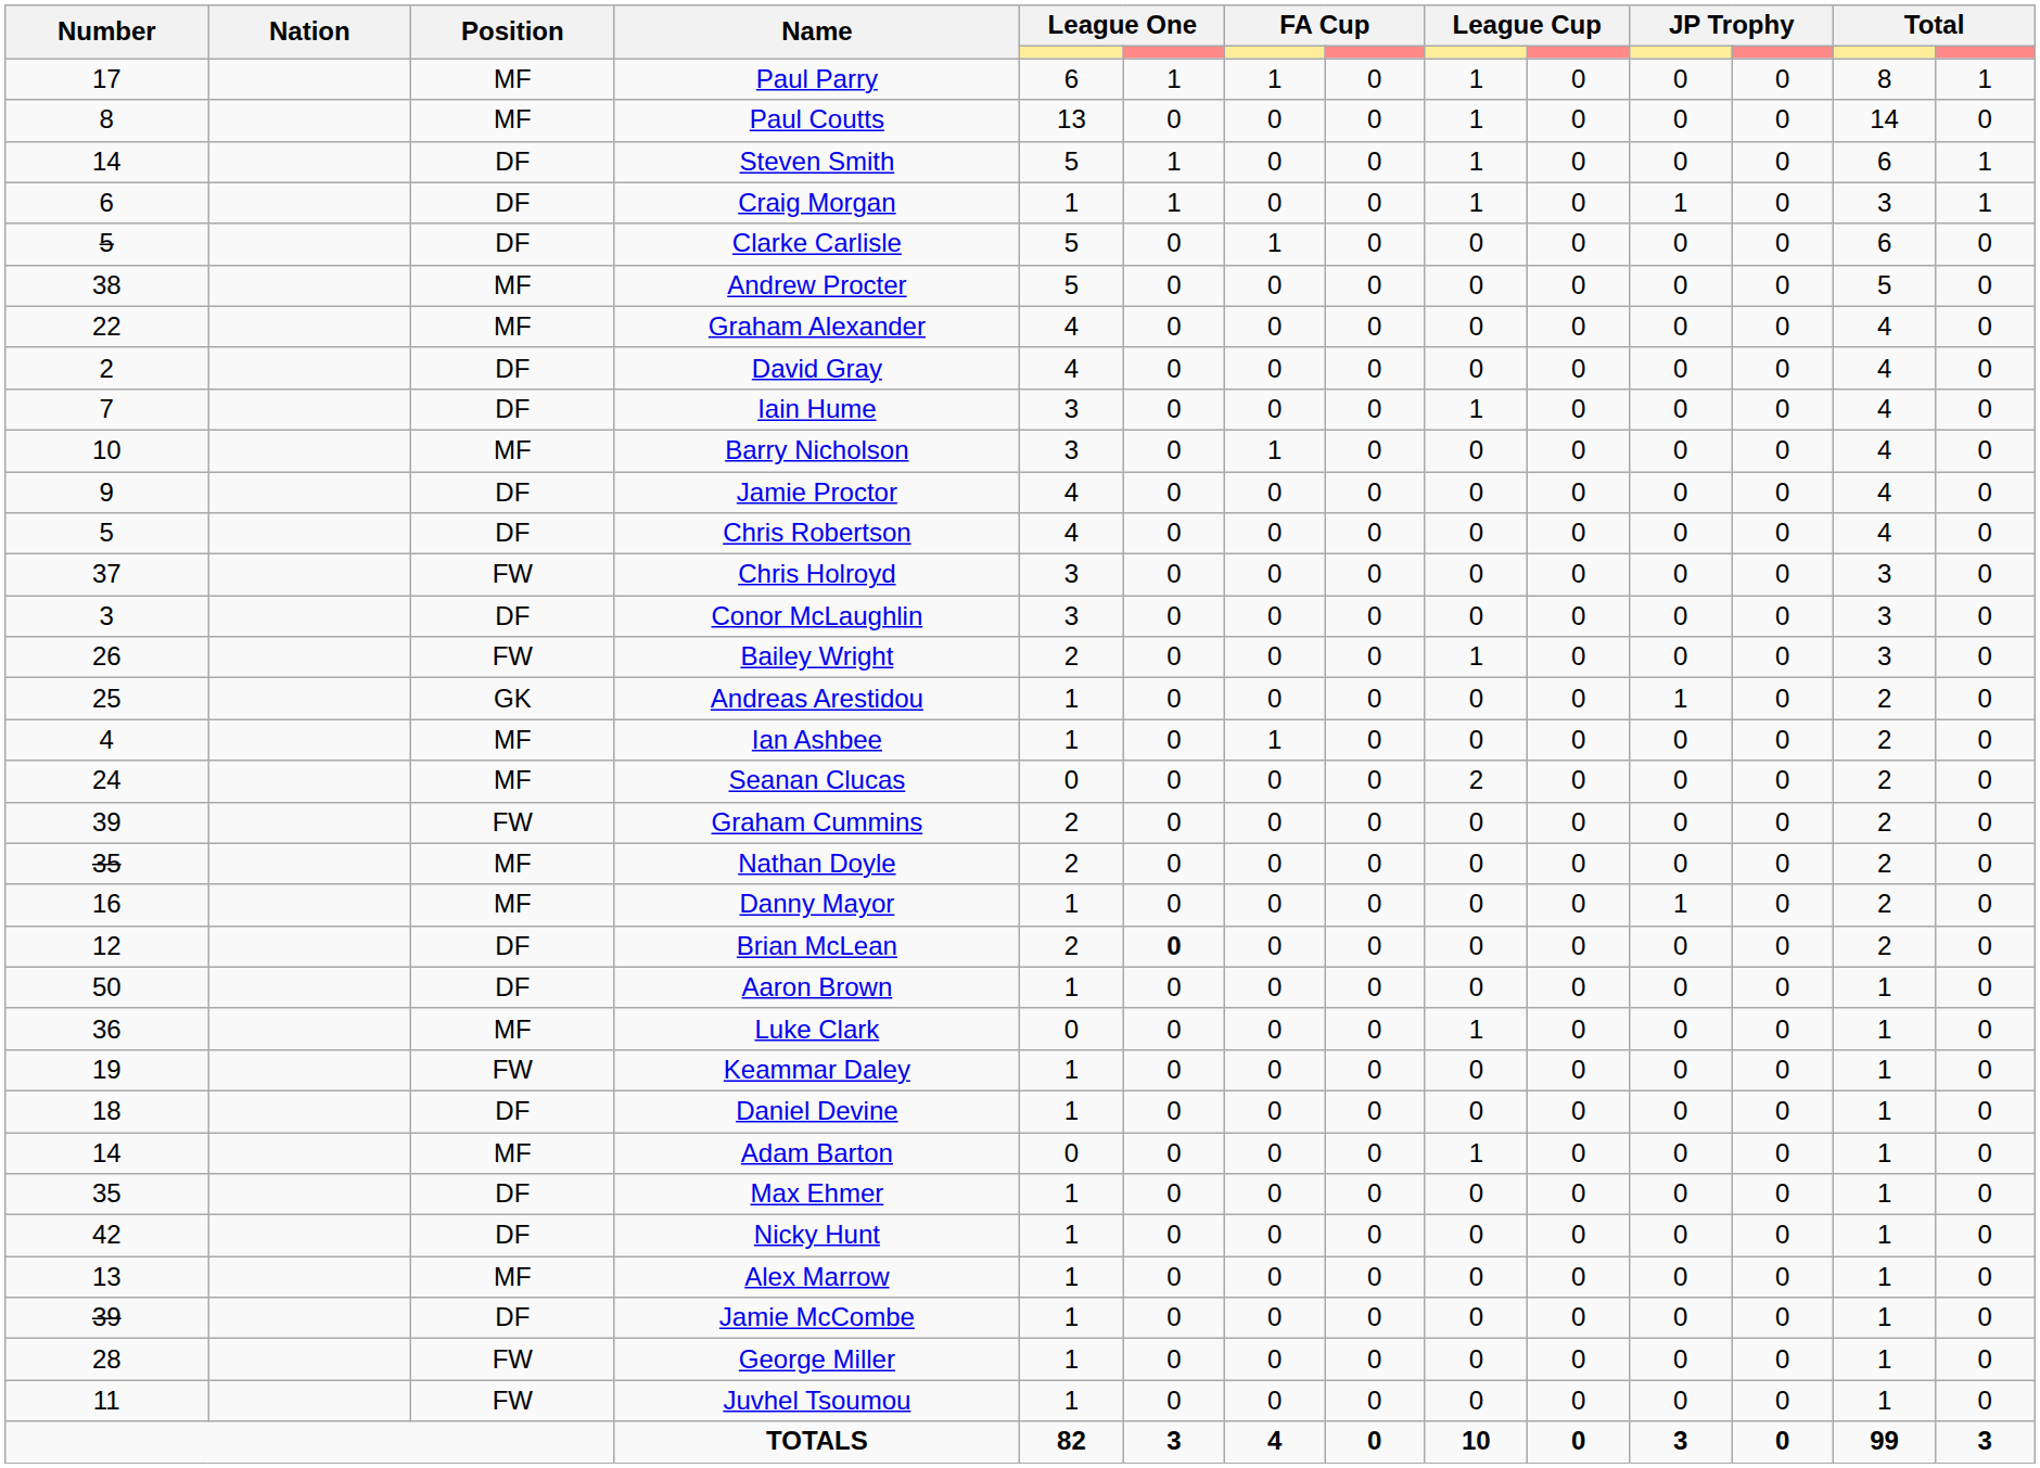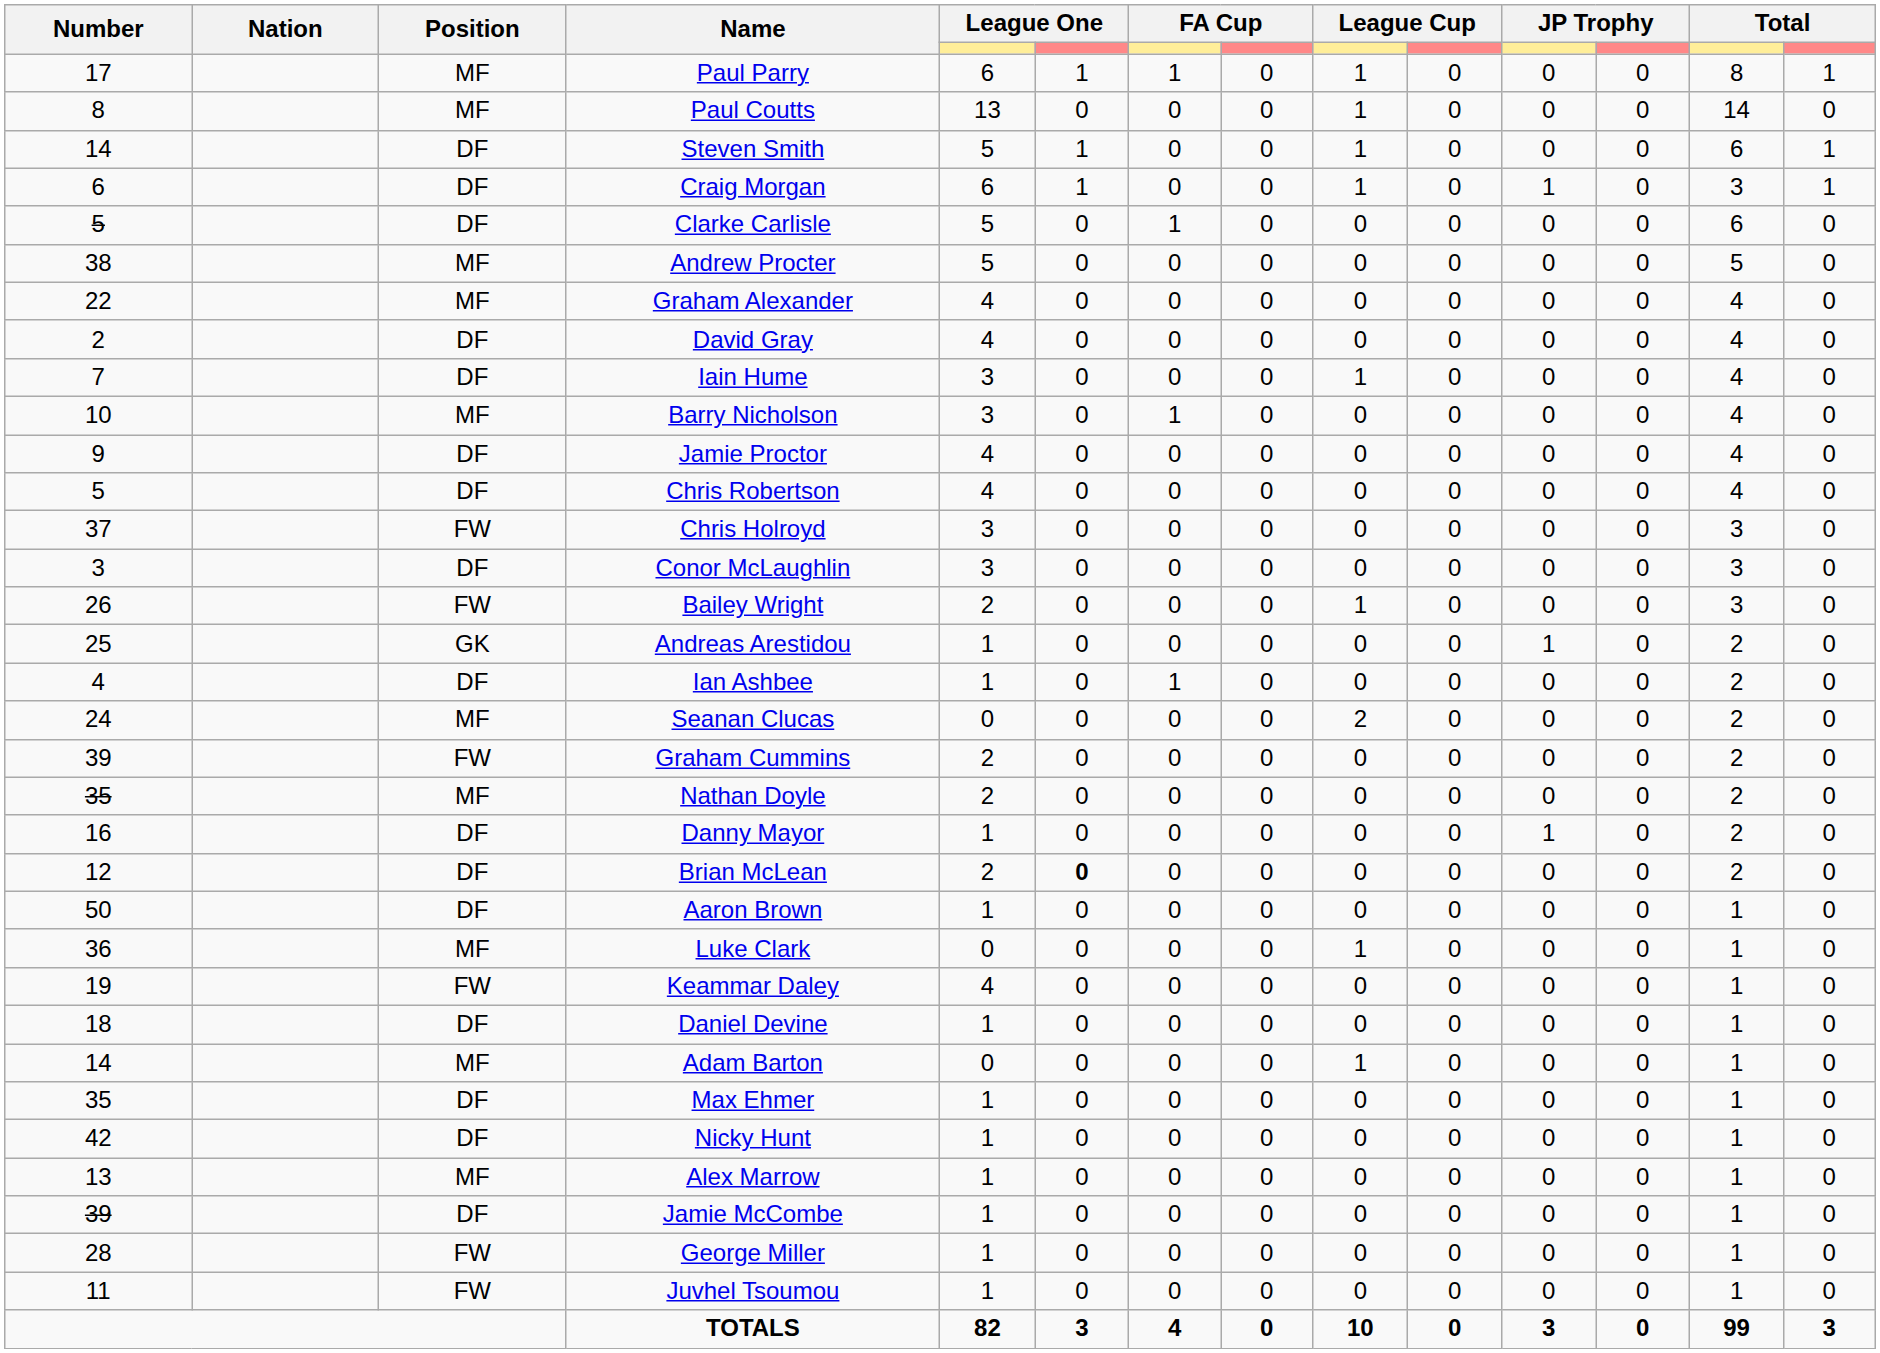 <table class="wikitable" style="font-size: 100%; text-align: center;">
 <tr>
 <th rowspan="2" width="10%">Number</th>
 <th rowspan="2" width="10%">Nation</th>
 <th rowspan="2" width="10%">Position</th>
 <th rowspan="2" width="20%">Name</th>
 <th colspan="2">League One</th>
 <th colspan="2">FA Cup</th>
 <th colspan="2">League Cup</th>
 <th colspan="2">JP Trophy</th>
 <th colspan="2">Total</th>
 </tr>
 <tr>
 <th width=60 style="background: #FFEE99"></th>
 <th width=60 style="background: #FF8888"></th>
 <th width=60 style="background: #FFEE99"></th>
 <th width=60 style="background: #FF8888"></th>
 <th width=60 style="background: #FFEE99"></th>
 <th width=60 style="background: #FF8888"></th>
 <th width=60 style="background: #FFEE99"></th>
 <th width=60 style="background: #FF8888"></th>
 <th width=60 style="background: #FFEE99"></th>
 <th width=60 style="background: #FF8888"></th>
 </tr>
 <tr>
 <td>17</td>
 <td></td>
 <td>MF</td>
 <td><a href='#'>Paul Parry</a></td>
 <td>6</td>
 <td>1</td>
 <td>1</td>
 <td>0</td>
 <td>1</td>
 <td>0</td>
 <td>0</td>
 <td>0</td>
 <td>8</td>
 <td>1</td>
 </tr>
 <tr>
 <td>8</td>
 <td></td>
 <td>MF</td>
 <td><a href='#'>Paul Coutts</a></td>
 <td>13</td>
 <td>0</td>
 <td>0</td>
 <td>0</td>
 <td>1</td>
 <td>0</td>
 <td>0</td>
 <td>0</td>
 <td>14</td>
 <td>0</td>
 </tr>
 <tr>
 <td>14</td>
 <td></td>
 <td>DF</td>
 <td><a href='#'>Steven Smith</a></td>
 <td>5</td>
 <td>1</td>
 <td>0</td>
 <td>0</td>
 <td>1</td>
 <td>0</td>
 <td>0</td>
 <td>0</td>
 <td>6</td>
 <td>1</td>
 </tr>
 <tr>
 <td>6</td>
 <td></td>
 <td>DF</td>
 <td><a href='#'>Craig Morgan</a></td>
-<td>1</td>
+<td>6</td>
 <td>1</td>
 <td>0</td>
 <td>0</td>
 <td>1</td>
 <td>0</td>
 <td>1</td>
 <td>0</td>
 <td>3</td>
 <td>1</td>
 </tr>
 <tr>
 <td><s>5</s></td>
 <td></td>
 <td>DF</td>
 <td><a href='#'>Clarke Carlisle</a></td>
 <td>5</td>
 <td>0</td>
 <td>1</td>
 <td>0</td>
 <td>0</td>
 <td>0</td>
 <td>0</td>
 <td>0</td>
 <td>6</td>
 <td>0</td>
 </tr>
 <tr>
 <td>38</td>
 <td></td>
 <td>MF</td>
 <td><a href='#'>Andrew Procter</a></td>
 <td>5</td>
 <td>0</td>
 <td>0</td>
 <td>0</td>
 <td>0</td>
 <td>0</td>
 <td>0</td>
 <td>0</td>
 <td>5</td>
 <td>0</td>
 </tr>
 <tr>
 <td>22</td>
 <td></td>
 <td>MF</td>
 <td><a href='#'>Graham Alexander</a></td>
 <td>4</td>
 <td>0</td>
 <td>0</td>
 <td>0</td>
 <td>0</td>
 <td>0</td>
 <td>0</td>
 <td>0</td>
 <td>4</td>
 <td>0</td>
 </tr>
 <tr>
 <td>2</td>
 <td></td>
 <td>DF</td>
 <td><a href='#'>David Gray</a></td>
 <td>4</td>
 <td>0</td>
 <td>0</td>
 <td>0</td>
 <td>0</td>
 <td>0</td>
 <td>0</td>
 <td>0</td>
 <td>4</td>
 <td>0</td>
 </tr>
 <tr>
 <td>7</td>
 <td></td>
 <td>DF</td>
 <td><a href='#'>Iain Hume</a></td>
 <td>3</td>
 <td>0</td>
 <td>0</td>
 <td>0</td>
 <td>1</td>
 <td>0</td>
 <td>0</td>
 <td>0</td>
 <td>4</td>
 <td>0</td>
 </tr>
 <tr>
 <td>10</td>
 <td></td>
 <td>MF</td>
 <td><a href='#'>Barry Nicholson</a></td>
 <td>3</td>
 <td>0</td>
 <td>1</td>
 <td>0</td>
 <td>0</td>
 <td>0</td>
 <td>0</td>
 <td>0</td>
 <td>4</td>
 <td>0</td>
 </tr>
 <tr>
 <td>9</td>
 <td></td>
 <td>DF</td>
 <td><a href='#'>Jamie Proctor</a></td>
 <td>4</td>
 <td>0</td>
 <td>0</td>
 <td>0</td>
 <td>0</td>
 <td>0</td>
 <td>0</td>
 <td>0</td>
 <td>4</td>
 <td>0</td>
 </tr>
 <tr>
 <td>5</td>
 <td></td>
 <td>DF</td>
 <td><a href='#'>Chris Robertson</a></td>
 <td>4</td>
 <td>0</td>
 <td>0</td>
 <td>0</td>
 <td>0</td>
 <td>0</td>
 <td>0</td>
 <td>0</td>
 <td>4</td>
 <td>0</td>
 </tr>
 <tr>
 <td>37</td>
 <td></td>
 <td>FW</td>
 <td><a href='#'>Chris Holroyd</a></td>
 <td>3</td>
 <td>0</td>
 <td>0</td>
 <td>0</td>
 <td>0</td>
 <td>0</td>
 <td>0</td>
 <td>0</td>
 <td>3</td>
 <td>0</td>
 </tr>
 <tr>
 <td>3</td>
 <td></td>
 <td>DF</td>
 <td><a href='#'>Conor McLaughlin</a></td>
 <td>3</td>
 <td>0</td>
 <td>0</td>
 <td>0</td>
 <td>0</td>
 <td>0</td>
 <td>0</td>
 <td>0</td>
 <td>3</td>
 <td>0</td>
 </tr>
 <tr>
 <td>26</td>
 <td></td>
 <td>FW</td>
 <td><a href='#'>Bailey Wright</a></td>
 <td>2</td>
 <td>0</td>
 <td>0</td>
 <td>0</td>
 <td>1</td>
 <td>0</td>
 <td>0</td>
 <td>0</td>
 <td>3</td>
 <td>0</td>
 </tr>
 <tr>
 <td>25</td>
 <td></td>
 <td>GK</td>
 <td><a href='#'>Andreas Arestidou</a></td>
 <td>1</td>
 <td>0</td>
 <td>0</td>
 <td>0</td>
 <td>0</td>
 <td>0</td>
 <td>1</td>
 <td>0</td>
 <td>2</td>
 <td>0</td>
 </tr>
 <tr>
 <td>4</td>
 <td></td>
-<td>MF</td>
+<td>DF</td>
 <td><a href='#'>Ian Ashbee</a></td>
 <td>1</td>
 <td>0</td>
 <td>1</td>
 <td>0</td>
 <td>0</td>
 <td>0</td>
 <td>0</td>
 <td>0</td>
 <td>2</td>
 <td>0</td>
 </tr>
 <tr>
 <td>24</td>
 <td></td>
 <td>MF</td>
 <td><a href='#'>Seanan Clucas</a></td>
 <td>0</td>
 <td>0</td>
 <td>0</td>
 <td>0</td>
 <td>2</td>
 <td>0</td>
 <td>0</td>
 <td>0</td>
 <td>2</td>
 <td>0</td>
 </tr>
 <tr>
 <td>39</td>
 <td></td>
 <td>FW</td>
 <td><a href='#'>Graham Cummins</a></td>
 <td>2</td>
 <td>0</td>
 <td>0</td>
 <td>0</td>
 <td>0</td>
 <td>0</td>
 <td>0</td>
 <td>0</td>
 <td>2</td>
 <td>0</td>
 </tr>
 <tr>
 <td><s>35</s></td>
 <td></td>
 <td>MF</td>
 <td><a href='#'>Nathan Doyle</a></td>
 <td>2</td>
 <td>0</td>
 <td>0</td>
 <td>0</td>
 <td>0</td>
 <td>0</td>
 <td>0</td>
 <td>0</td>
 <td>2</td>
 <td>0</td>
 </tr>
 <tr>
 <td>16</td>
 <td></td>
-<td>MF</td>
+<td>DF</td>
 <td><a href='#'>Danny Mayor</a></td>
 <td>1</td>
 <td>0</td>
 <td>0</td>
 <td>0</td>
 <td>0</td>
 <td>0</td>
 <td>1</td>
 <td>0</td>
 <td>2</td>
 <td>0</td>
 </tr>
 <tr>
 <td>12</td>
 <td></td>
 <td>DF</td>
 <td><a href='#'>Brian McLean</a></td>
 <td>2</td>
 <td><strong>0</strong></td>
 <td>0</td>
 <td>0</td>
 <td>0</td>
 <td>0</td>
 <td>0</td>
 <td>0</td>
 <td>2</td>
 <td>0</td>
 </tr>
 <tr>
 <td>50</td>
 <td></td>
 <td>DF</td>
 <td><a href='#'>Aaron Brown</a></td>
 <td>1</td>
 <td>0</td>
 <td>0</td>
 <td>0</td>
 <td>0</td>
 <td>0</td>
 <td>0</td>
 <td>0</td>
 <td>1</td>
 <td>0</td>
 </tr>
 <tr>
 <td>36</td>
 <td></td>
 <td>MF</td>
 <td><a href='#'>Luke Clark</a></td>
 <td>0</td>
 <td>0</td>
 <td>0</td>
 <td>0</td>
 <td>1</td>
 <td>0</td>
 <td>0</td>
 <td>0</td>
 <td>1</td>
 <td>0</td>
 </tr>
 <tr>
 <td>19</td>
 <td></td>
 <td>FW</td>
 <td><a href='#'>Keammar Daley</a></td>
-<td>1</td>
+<td>4</td>
 <td>0</td>
 <td>0</td>
 <td>0</td>
 <td>0</td>
 <td>0</td>
 <td>0</td>
 <td>0</td>
 <td>1</td>
 <td>0</td>
 </tr>
 <tr>
 <td>18</td>
 <td></td>
 <td>DF</td>
 <td><a href='#'>Daniel Devine</a></td>
 <td>1</td>
 <td>0</td>
 <td>0</td>
 <td>0</td>
 <td>0</td>
 <td>0</td>
 <td>0</td>
 <td>0</td>
 <td>1</td>
 <td>0</td>
 </tr>
 <tr>
 <td>14</td>
 <td></td>
 <td>MF</td>
 <td><a href='#'>Adam Barton</a></td>
 <td>0</td>
 <td>0</td>
 <td>0</td>
 <td>0</td>
 <td>1</td>
 <td>0</td>
 <td>0</td>
 <td>0</td>
 <td>1</td>
 <td>0</td>
 </tr>
 <tr>
 <td>35</td>
 <td></td>
 <td>DF</td>
 <td><a href='#'>Max Ehmer</a></td>
 <td>1</td>
 <td>0</td>
 <td>0</td>
 <td>0</td>
 <td>0</td>
 <td>0</td>
 <td>0</td>
 <td>0</td>
 <td>1</td>
 <td>0</td>
 </tr>
 <tr>
 <td>42</td>
 <td></td>
 <td>DF</td>
 <td><a href='#'>Nicky Hunt</a></td>
 <td>1</td>
 <td>0</td>
 <td>0</td>
 <td>0</td>
 <td>0</td>
 <td>0</td>
 <td>0</td>
 <td>0</td>
 <td>1</td>
 <td>0</td>
 </tr>
 <tr>
 <td>13</td>
 <td></td>
 <td>MF</td>
 <td><a href='#'>Alex Marrow</a></td>
 <td>1</td>
 <td>0</td>
 <td>0</td>
 <td>0</td>
 <td>0</td>
 <td>0</td>
 <td>0</td>
 <td>0</td>
 <td>1</td>
 <td>0</td>
 </tr>
 <tr>
 <td><s>39</s></td>
 <td></td>
 <td>DF</td>
 <td><a href='#'>Jamie McCombe</a></td>
 <td>1</td>
 <td>0</td>
 <td>0</td>
 <td>0</td>
 <td>0</td>
 <td>0</td>
 <td>0</td>
 <td>0</td>
 <td>1</td>
 <td>0</td>
 </tr>
 <tr>
 <td>28</td>
 <td></td>
 <td>FW</td>
 <td><a href='#'>George Miller</a></td>
 <td>1</td>
 <td>0</td>
 <td>0</td>
 <td>0</td>
 <td>0</td>
 <td>0</td>
 <td>0</td>
 <td>0</td>
 <td>1</td>
 <td>0</td>
 </tr>
 <tr>
 <td>11</td>
 <td></td>
 <td>FW</td>
 <td><a href='#'>Juvhel Tsoumou</a></td>
 <td>1</td>
 <td>0</td>
 <td>0</td>
 <td>0</td>
 <td>0</td>
 <td>0</td>
 <td>0</td>
 <td>0</td>
 <td>1</td>
 <td>0</td>
 </tr>
 <tr>
 <td colspan="3"></td>
 <td><strong>TOTALS</strong></td>
 <td><strong>82</strong></td>
 <td><strong>3</strong></td>
 <td><strong>4</strong></td>
 <td><strong>0</strong></td>
 <td><strong>10</strong></td>
 <td><strong>0</strong></td>
 <td><strong>3</strong></td>
 <td><strong>0</strong></td>
 <td><strong>99</strong></td>
 <td><strong>3</strong></td>
 </tr>
 </table>
